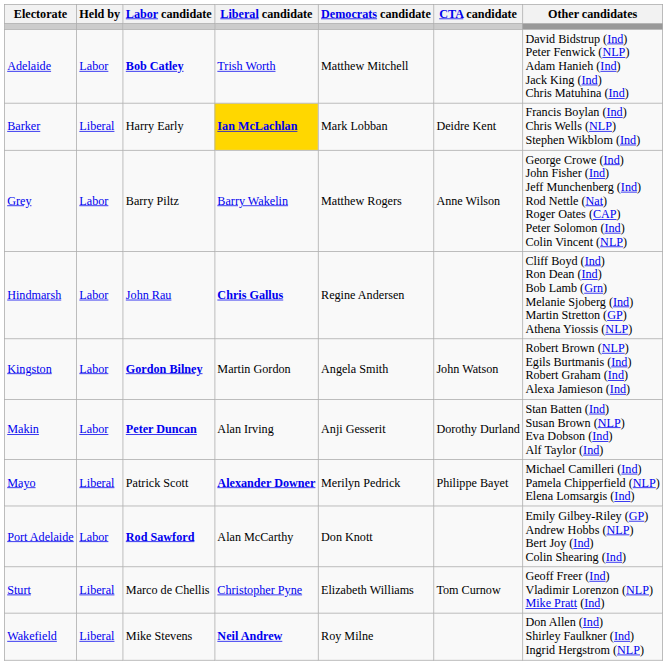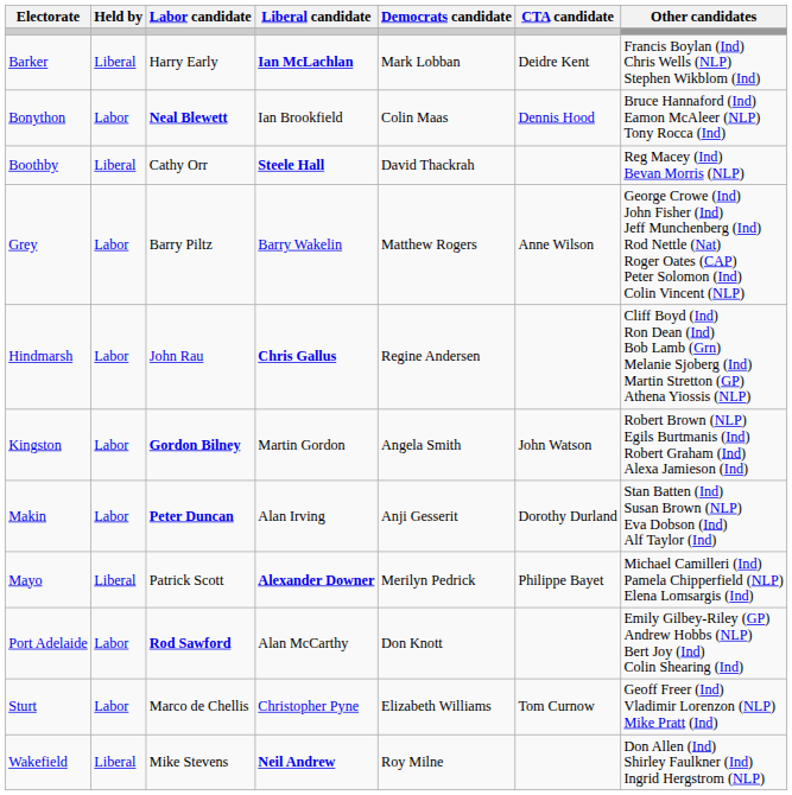 <table class="wikitable">
 <tr>
 <th>Electorate</th>
 <th>Held by</th>
 <th><a href='#'>Labor</a> candidate</th>
 <th><a href='#'>Liberal</a> candidate</th>
 <th><a href='#'>Democrats</a> candidate</th>
 <th><a href='#'>CTA</a> candidate</th>
 <th>Other candidates</th>
 </tr>
 <tr bgcolor="#cccccc">
 <td></td>
 <td></td>
 <td></td>
 <td></td>
 <td></td>
 <td></td>
 <td bgcolor="#999999"></td>
 </tr>
 <tr>
-<td><a href='#'>Adelaide</a></td>
-<td><a href='#'>Labor</a></td>
-<td><strong><a href='#'>Bob Catley</a></strong></td>
-<td><a href='#'>Trish Worth</a></td>
-<td>Matthew Mitchell</td>
-<td></td>
-<td>David Bidstrup (<a href='#'>Ind</a>)<br>Peter Fenwick (<a href='#'>NLP</a>)<br>Adam Hanieh (<a href='#'>Ind</a>)<br>Jack King (<a href='#'>Ind</a>)<br>Chris Matuhina (<a href='#'>Ind</a>)</td>
-</tr>
-<tr>
 <td><a href='#'>Barker</a></td>
 <td><a href='#'>Liberal</a></td>
 <td>Harry Early</td>
-<td style="background: gold;"><strong><a href='#'>Ian McLachlan</a></strong></td>
+<td><strong><a href='#'>Ian McLachlan</a></strong></td>
 <td>Mark Lobban</td>
 <td>Deidre Kent</td>
 <td>Francis Boylan (<a href='#'>Ind</a>)<br>Chris Wells (<a href='#'>NLP</a>)<br>Stephen Wikblom (<a href='#'>Ind</a>)</td>
+</tr>
+<tr>
+<td><a href='#'>Bonython</a></td>
+<td><a href='#'>Labor</a></td>
+<td><strong><a href='#'>Neal Blewett</a></strong></td>
+<td>Ian Brookfield</td>
+<td>Colin Maas</td>
+<td><a href='#'>Dennis Hood</a></td>
+<td>Bruce Hannaford (<a href='#'>Ind</a>)<br>Eamon McAleer (<a href='#'>NLP</a>)<br>Tony Rocca (<a href='#'>Ind</a>)</td>
+</tr>
+<tr>
+<td><a href='#'>Boothby</a></td>
+<td><a href='#'>Liberal</a></td>
+<td>Cathy Orr</td>
+<td><strong><a href='#'>Steele Hall</a></strong></td>
+<td>David Thackrah</td>
+<td></td>
+<td>Reg Macey (<a href='#'>Ind</a>)<br><a href='#'>Bevan Morris</a> (<a href='#'>NLP</a>)</td>
 </tr>
 <tr>
 <td><a href='#'>Grey</a></td>
 <td><a href='#'>Labor</a></td>
 <td>Barry Piltz</td>
 <td><a href='#'>Barry Wakelin</a></td>
 <td>Matthew Rogers</td>
 <td>Anne Wilson</td>
 <td>George Crowe (<a href='#'>Ind</a>)<br>John Fisher (<a href='#'>Ind</a>)<br>Jeff Munchenberg (<a href='#'>Ind</a>)<br>Rod Nettle (<a href='#'>Nat</a>)<br>Roger Oates (<a href='#'>CAP</a>)<br>Peter Solomon (<a href='#'>Ind</a>)<br>Colin Vincent (<a href='#'>NLP</a>)</td>
 </tr>
 <tr>
 <td><a href='#'>Hindmarsh</a></td>
 <td><a href='#'>Labor</a></td>
 <td><a href='#'>John Rau</a></td>
 <td><strong><a href='#'>Chris Gallus</a></strong></td>
 <td>Regine Andersen</td>
 <td></td>
 <td>Cliff Boyd (<a href='#'>Ind</a>)<br>Ron Dean (<a href='#'>Ind</a>)<br>Bob Lamb (<a href='#'>Grn</a>)<br>Melanie Sjoberg (<a href='#'>Ind</a>)<br>Martin Stretton (<a href='#'>GP</a>)<br>Athena Yiossis (<a href='#'>NLP</a>)</td>
 </tr>
 <tr>
 <td><a href='#'>Kingston</a></td>
 <td><a href='#'>Labor</a></td>
 <td><strong><a href='#'>Gordon Bilney</a></strong></td>
 <td>Martin Gordon</td>
 <td>Angela Smith</td>
 <td>John Watson</td>
 <td>Robert Brown (<a href='#'>NLP</a>)<br>Egils Burtmanis (<a href='#'>Ind</a>)<br>Robert Graham (<a href='#'>Ind</a>)<br>Alexa Jamieson (<a href='#'>Ind</a>)</td>
 </tr>
 <tr>
 <td><a href='#'>Makin</a></td>
 <td><a href='#'>Labor</a></td>
 <td><strong><a href='#'>Peter Duncan</a></strong></td>
 <td>Alan Irving</td>
 <td>Anji Gesserit</td>
 <td>Dorothy Durland</td>
 <td>Stan Batten (<a href='#'>Ind</a>)<br>Susan Brown (<a href='#'>NLP</a>)<br>Eva Dobson (<a href='#'>Ind</a>)<br>Alf Taylor (<a href='#'>Ind</a>)</td>
 </tr>
 <tr>
 <td><a href='#'>Mayo</a></td>
 <td><a href='#'>Liberal</a></td>
 <td>Patrick Scott</td>
 <td><strong><a href='#'>Alexander Downer</a></strong></td>
 <td>Merilyn Pedrick</td>
 <td>Philippe Bayet</td>
 <td>Michael Camilleri (<a href='#'>Ind</a>)<br>Pamela Chipperfield (<a href='#'>NLP</a>)<br>Elena Lomsargis (<a href='#'>Ind</a>)</td>
 </tr>
 <tr>
 <td><a href='#'>Port Adelaide</a></td>
 <td><a href='#'>Labor</a></td>
 <td><strong><a href='#'>Rod Sawford</a></strong></td>
 <td>Alan McCarthy</td>
 <td>Don Knott</td>
 <td></td>
 <td>Emily Gilbey-Riley (<a href='#'>GP</a>)<br>Andrew Hobbs (<a href='#'>NLP</a>)<br>Bert Joy (<a href='#'>Ind</a>)<br>Colin Shearing (<a href='#'>Ind</a>)</td>
 </tr>
 <tr>
 <td><a href='#'>Sturt</a></td>
-<td><a href='#'>Liberal</a></td>
+<td><a href='#'>Labor</a></td>
 <td>Marco de Chellis</td>
 <td><a href='#'>Christopher Pyne</a></td>
 <td>Elizabeth Williams</td>
 <td>Tom Curnow</td>
 <td>Geoff Freer (<a href='#'>Ind</a>)<br>Vladimir Lorenzon (<a href='#'>NLP</a>)<br><a href='#'>Mike Pratt</a> (<a href='#'>Ind</a>)</td>
 </tr>
 <tr>
 <td><a href='#'>Wakefield</a></td>
 <td><a href='#'>Liberal</a></td>
 <td>Mike Stevens</td>
 <td><strong><a href='#'>Neil Andrew</a></strong></td>
 <td>Roy Milne</td>
 <td></td>
 <td>Don Allen (<a href='#'>Ind</a>)<br>Shirley Faulkner (<a href='#'>Ind</a>)<br>Ingrid Hergstrom (<a href='#'>NLP</a>)</td>
 </tr>
 </table>
